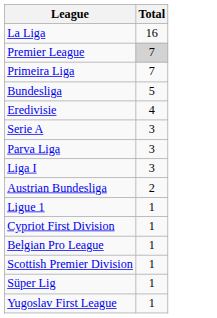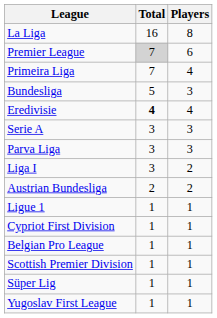 <table class="sortable plainrowheaders wikitable">
 <tr>
 <th scope=col>League</th>
 <th scope=col>Total</th>
+<th scope=col>Players</th>
 </tr>
 <tr>
 <td scope=row> <a href='#'>La Liga</a></td>
 <td align=center>16</td>
+<td align=center>8</td>
 </tr>
 <tr>
 <td scope=row> <a href='#'>Premier League</a></td>
 <td align=center style="background: lightgrey;">7</td>
+<td align=center>6</td>
 </tr>
 <tr>
 <td scope=row> <a href='#'>Primeira Liga</a></td>
 <td align=center>7</td>
+<td align=center>4</td>
 </tr>
 <tr>
 <td scope=row> <a href='#'>Bundesliga</a></td>
 <td align=center>5</td>
+<td align=center>3</td>
 </tr>
 <tr>
 <td scope=row> <a href='#'>Eredivisie</a></td>
+<td align=center><strong>4</strong></td>
 <td align=center>4</td>
 </tr>
 <tr>
 <td scope=row> <a href='#'>Serie A</a></td>
 <td align=center>3</td>
+<td align=center>3</td>
 </tr>
 <tr>
 <td scope=row> <a href='#'>Parva Liga</a></td>
+<td align=center>3</td>
 <td align=center>3</td>
 </tr>
 <tr>
 <td scope=row> <a href='#'>Liga I</a></td>
 <td align=center>3</td>
+<td align=center>2</td>
 </tr>
 <tr>
 <td scope=row> <a href='#'>Austrian Bundesliga</a></td>
+<td align=center>2</td>
 <td align=center>2</td>
 </tr>
 <tr>
 <td scope=row> <a href='#'>Ligue 1</a></td>
 <td align=center>1</td>
+<td align=center>1</td>
 </tr>
 <tr>
 <td scope=row> <a href='#'>Cypriot First Division</a></td>
+<td align=center>1</td>
 <td align=center>1</td>
 </tr>
 <tr>
 <td scope=row> <a href='#'>Belgian Pro League</a></td>
 <td align=center>1</td>
+<td align=center>1</td>
 </tr>
 <tr>
 <td scope=row> <a href='#'>Scottish Premier Division</a></td>
+<td align=center>1</td>
 <td align=center>1</td>
 </tr>
 <tr>
 <td scope=row> <a href='#'>Süper Lig</a></td>
 <td align=center>1</td>
+<td align=center>1</td>
 </tr>
 <tr>
 <td scope=row> <a href='#'>Yugoslav First League</a></td>
 <td align=center>1</td>
+<td align=center>1</td>
 </tr>
 </table>
